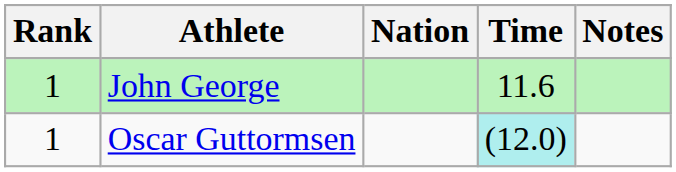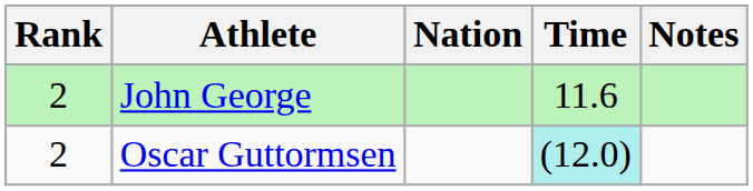 <table class="wikitable sortable" style="text-align:center">
 <tr>
 <th>Rank</th>
 <th>Athlete</th>
 <th>Nation</th>
 <th>Time</th>
 <th>Notes</th>
 </tr>
 <tr style="background:#bbf3bb;">
-<td>1</td>
+<td>2</td>
 <td align=left><a href='#'>John George</a></td>
 <td align=left></td>
 <td>11.6</td>
 <td></td>
 </tr>
 <tr>
-<td>1</td>
+<td>2</td>
 <td align=left><a href='#'>Oscar Guttormsen</a></td>
 <td align=left></td>
 <td style="background: paleturquoise;">(12.0)</td>
 <td></td>
 </tr>
 </table>
